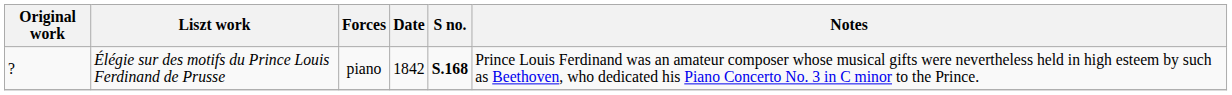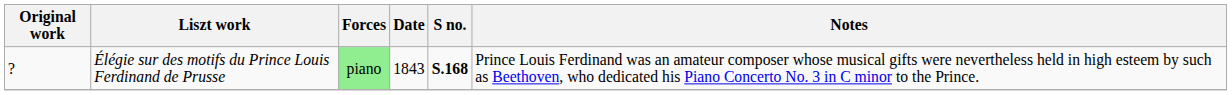 <table class="wikitable">
 <tr>
 <th>Original work</th>
 <th>Liszt work</th>
 <th>Forces</th>
 <th>Date</th>
 <th>S no.</th>
 <th>Notes</th>
 </tr>
 <tr>
 <td>?</td>
 <td><em>Élégie sur des motifs du Prince Louis Ferdinand de Prusse</em></td>
-<td style="text-align: center">piano</td>
-<td>1842</td>
+<td style="background: lightgreen; text-align: center">piano</td>
+<td>1843</td>
 <td><strong>S.168</strong></td>
 <td>Prince Louis Ferdinand was an amateur composer whose musical gifts were nevertheless held in high esteem by such as <a href='#'>Beethoven</a>, who dedicated his <a href='#'>Piano Concerto No. 3 in C minor</a> to the Prince.</td>
 </tr>
 <tr>
 </tr>
 </table>
